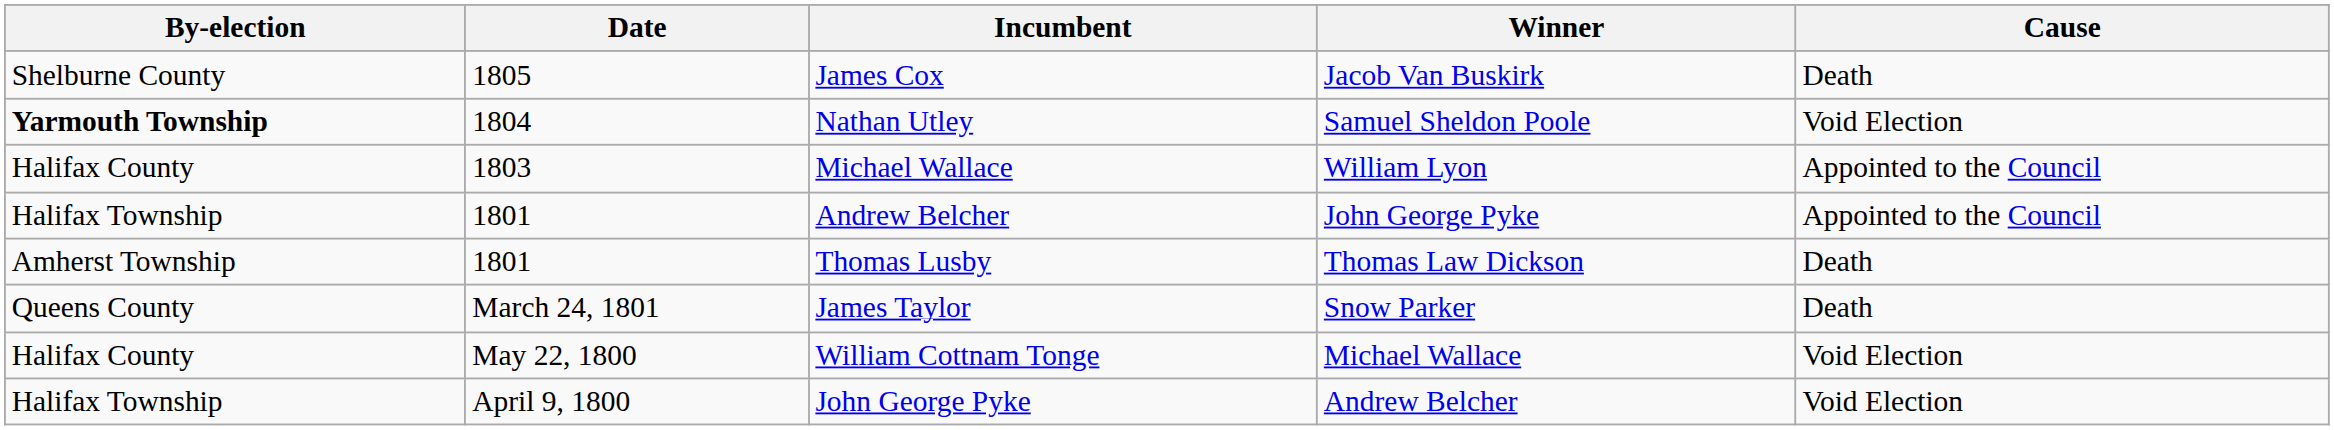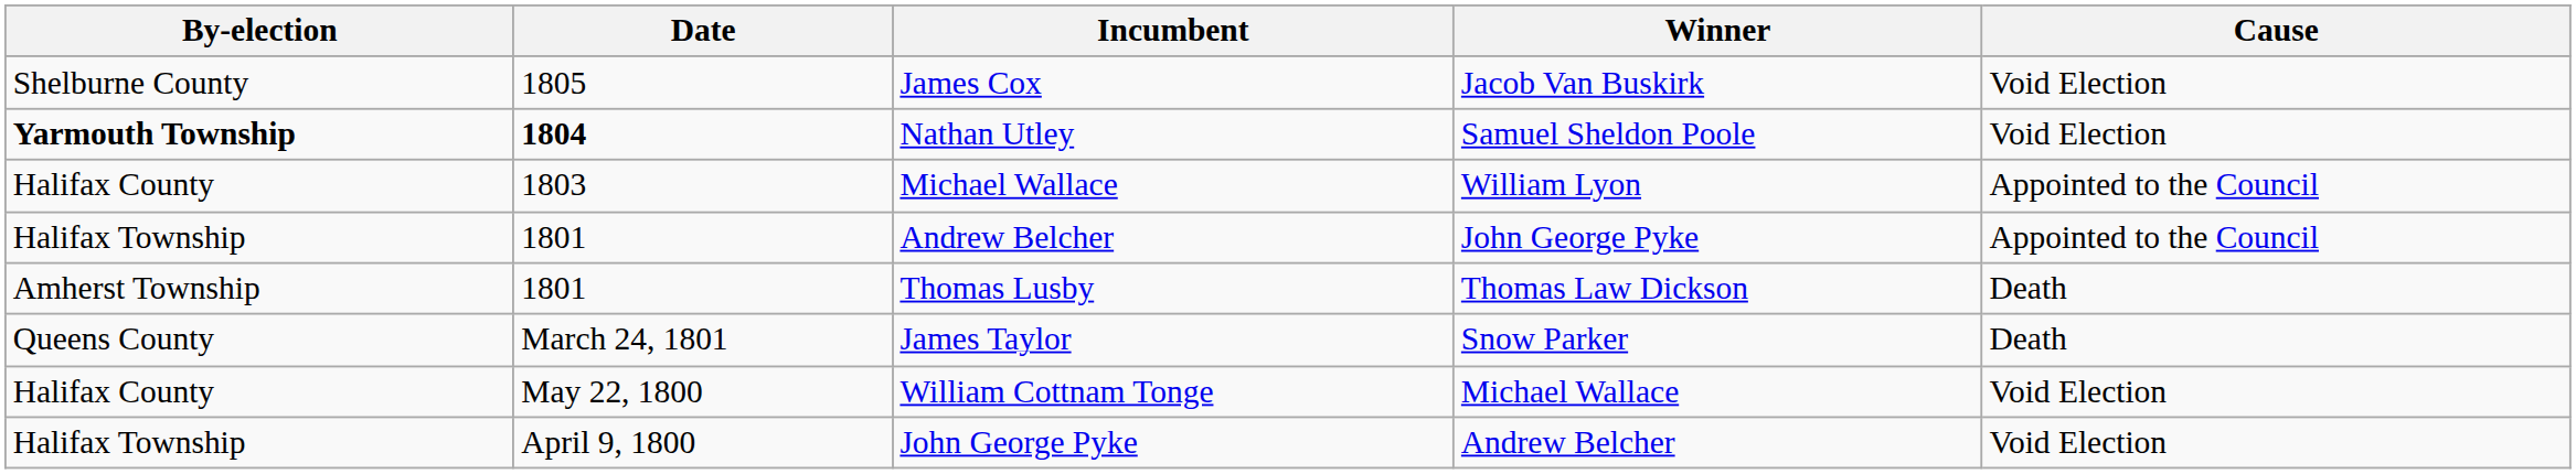 <table class=wikitable style="width:100%">
 <tr>
 <th>By-election</th>
 <th>Date</th>
 <th>Incumbent</th>
 <th>Winner</th>
 <th>Cause</th>
 </tr>
 <tr>
 <td>Shelburne County</td>
 <td>1805</td>
 <td><a href='#'>James Cox</a></td>
 <td><a href='#'>Jacob Van Buskirk</a></td>
-<td>Death</td>
+<td>Void Election</td>
 </tr>
 <tr>
 <td><strong>Yarmouth Township</strong></td>
-<td>1804</td>
+<td><strong>1804</strong></td>
 <td><a href='#'>Nathan Utley</a></td>
 <td><a href='#'>Samuel Sheldon Poole</a></td>
 <td>Void Election</td>
 </tr>
 <tr>
 <td>Halifax County</td>
 <td>1803</td>
 <td><a href='#'>Michael Wallace</a></td>
 <td><a href='#'>William Lyon</a></td>
 <td>Appointed to the <a href='#'>Council</a></td>
 </tr>
 <tr>
 <td>Halifax Township</td>
 <td>1801</td>
 <td><a href='#'>Andrew Belcher</a></td>
 <td><a href='#'>John George Pyke</a></td>
 <td>Appointed to the <a href='#'>Council</a></td>
 </tr>
 <tr>
 <td>Amherst Township</td>
 <td>1801</td>
 <td><a href='#'>Thomas Lusby</a></td>
 <td><a href='#'>Thomas Law Dickson</a></td>
 <td>Death</td>
 </tr>
 <tr>
 <td>Queens County</td>
 <td>March 24, 1801</td>
 <td><a href='#'>James Taylor</a></td>
 <td><a href='#'>Snow Parker</a></td>
 <td>Death</td>
 </tr>
 <tr>
 <td>Halifax County</td>
 <td>May 22, 1800</td>
 <td><a href='#'>William Cottnam Tonge</a></td>
 <td><a href='#'>Michael Wallace</a></td>
 <td>Void Election</td>
 </tr>
 <tr>
 <td>Halifax Township</td>
 <td>April 9, 1800</td>
 <td><a href='#'>John George Pyke</a></td>
 <td><a href='#'>Andrew Belcher</a></td>
 <td>Void Election</td>
 </tr>
 </table>
